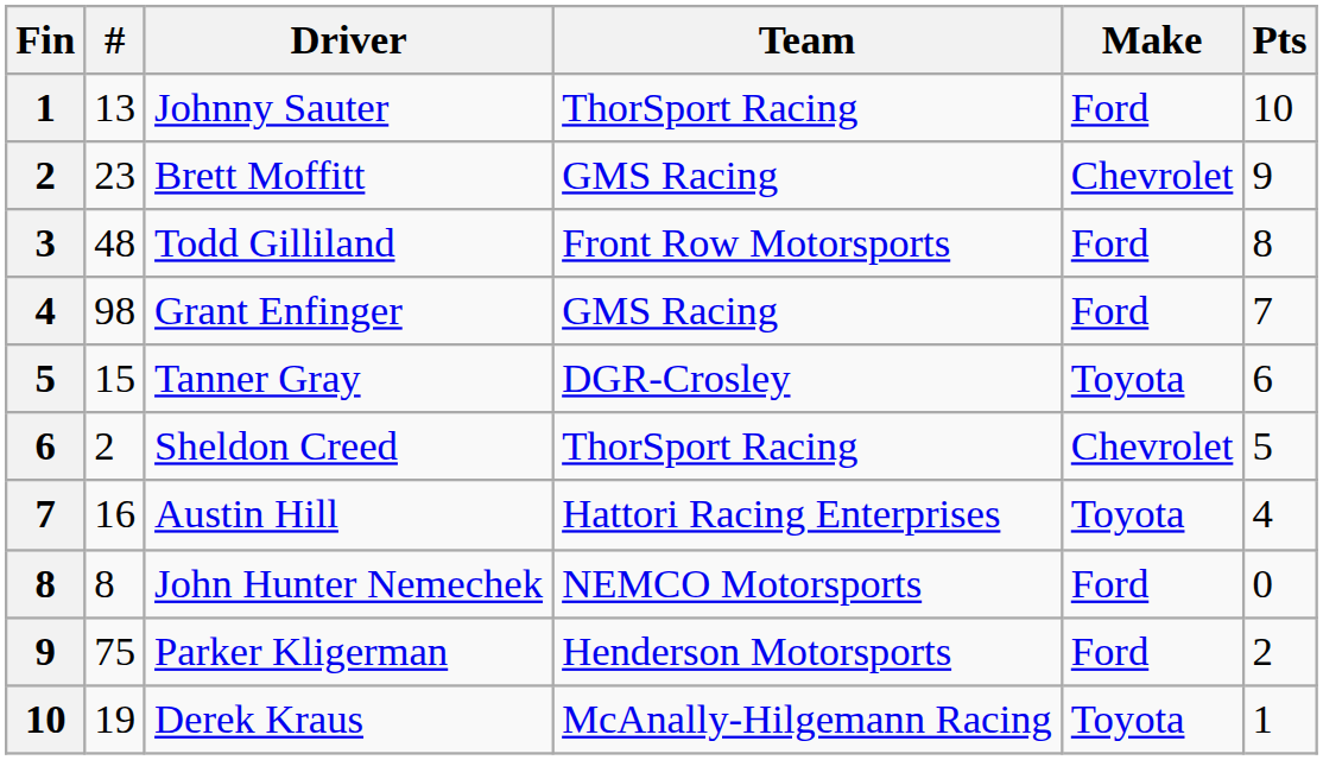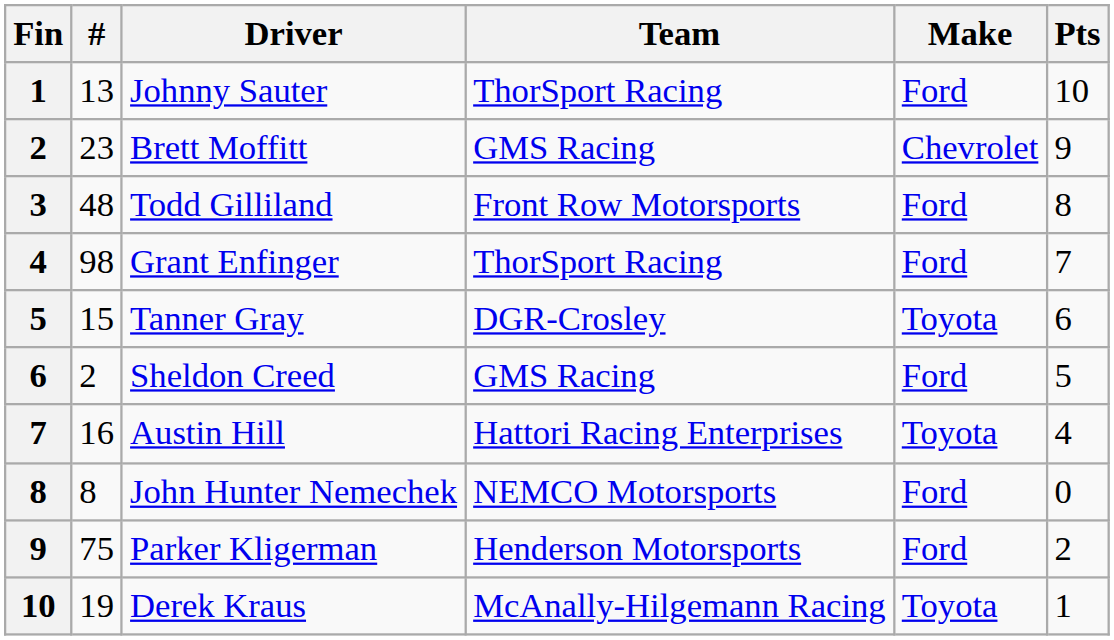 <table class="wikitable" style="font-size:95%">
 <tr>
 <th>Fin</th>
 <th>#</th>
 <th>Driver</th>
 <th>Team</th>
 <th>Make</th>
 <th>Pts</th>
 </tr>
 <tr>
 <th>1</th>
 <td>13</td>
 <td><a href='#'>Johnny Sauter</a></td>
 <td><a href='#'>ThorSport Racing</a></td>
 <td><a href='#'>Ford</a></td>
 <td>10</td>
 </tr>
 <tr>
 <th>2</th>
 <td>23</td>
 <td><a href='#'>Brett Moffitt</a></td>
 <td><a href='#'>GMS Racing</a></td>
 <td><a href='#'>Chevrolet</a></td>
 <td>9</td>
 </tr>
 <tr>
 <th>3</th>
 <td>48</td>
 <td><a href='#'>Todd Gilliland</a></td>
 <td><a href='#'>Front Row Motorsports</a></td>
 <td><a href='#'>Ford</a></td>
 <td>8</td>
 </tr>
 <tr>
 <th>4</th>
 <td>98</td>
 <td><a href='#'>Grant Enfinger</a></td>
-<td><a href='#'>GMS Racing</a></td>
+<td><a href='#'>ThorSport Racing</a></td>
 <td><a href='#'>Ford</a></td>
 <td>7</td>
 </tr>
 <tr>
 <th>5</th>
 <td>15</td>
 <td><a href='#'>Tanner Gray</a></td>
 <td><a href='#'>DGR-Crosley</a></td>
 <td><a href='#'>Toyota</a></td>
 <td>6</td>
 </tr>
 <tr>
 <th>6</th>
 <td>2</td>
 <td><a href='#'>Sheldon Creed</a></td>
-<td><a href='#'>ThorSport Racing</a></td>
-<td><a href='#'>Chevrolet</a></td>
+<td><a href='#'>GMS Racing</a></td>
+<td><a href='#'>Ford</a></td>
 <td>5</td>
 </tr>
 <tr>
 <th>7</th>
 <td>16</td>
 <td><a href='#'>Austin Hill</a></td>
 <td><a href='#'>Hattori Racing Enterprises</a></td>
 <td><a href='#'>Toyota</a></td>
 <td>4</td>
 </tr>
 <tr>
 <th>8</th>
 <td>8</td>
 <td><a href='#'>John Hunter Nemechek</a></td>
 <td><a href='#'>NEMCO Motorsports</a></td>
 <td><a href='#'>Ford</a></td>
 <td>0</td>
 </tr>
 <tr>
 <th>9</th>
 <td>75</td>
 <td><a href='#'>Parker Kligerman</a></td>
 <td><a href='#'>Henderson Motorsports</a></td>
 <td><a href='#'>Ford</a></td>
 <td>2</td>
 </tr>
 <tr>
 <th>10</th>
 <td>19</td>
 <td><a href='#'>Derek Kraus</a></td>
 <td><a href='#'>McAnally-Hilgemann Racing</a></td>
 <td><a href='#'>Toyota</a></td>
 <td>1</td>
 </tr>
 </table>
